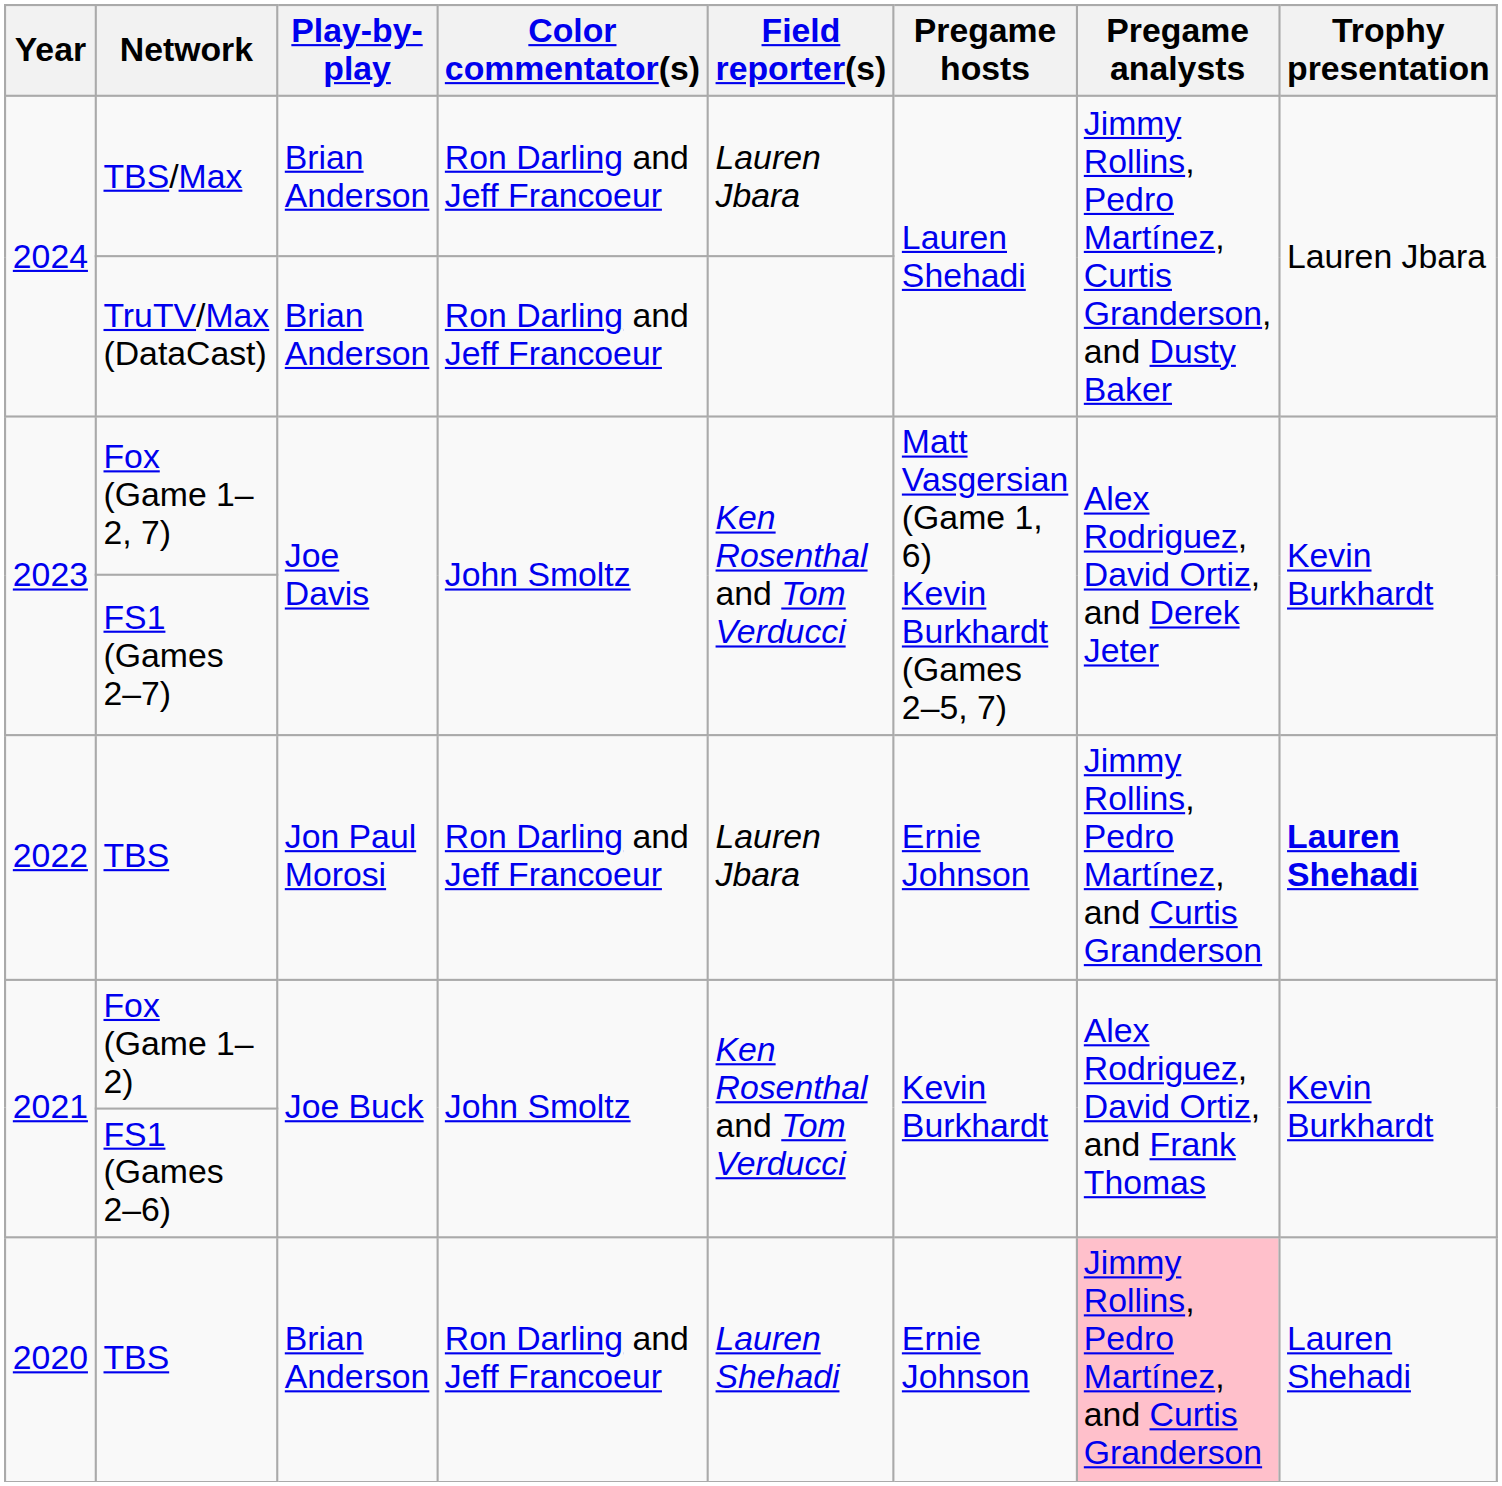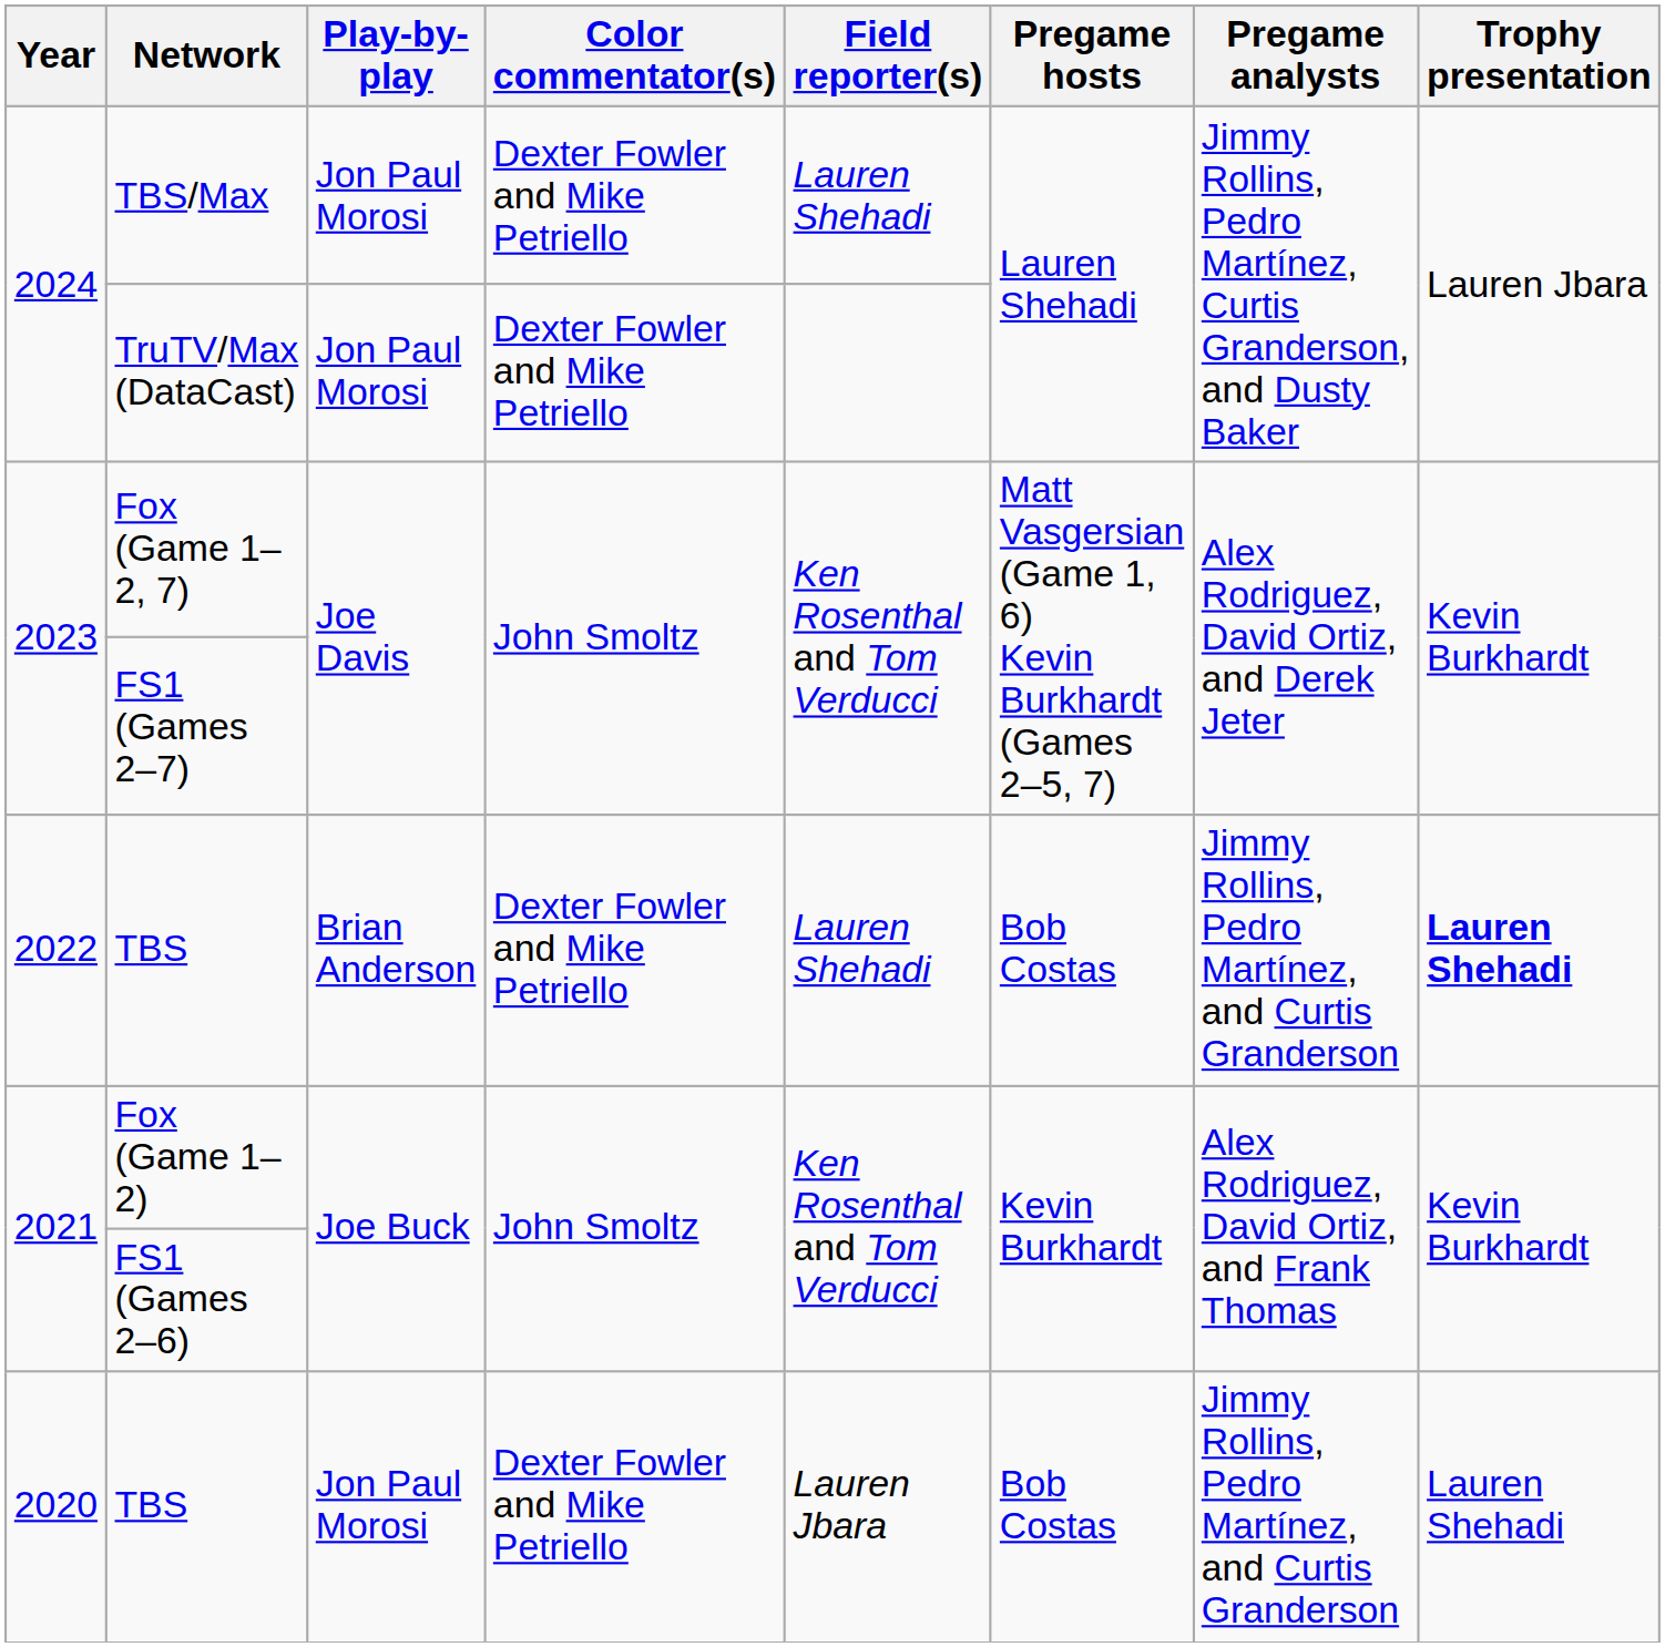 <table class="wikitable">
 <tr>
 <th>Year</th>
 <th>Network</th>
 <th><a href='#'>Play-by-play</a></th>
 <th><a href='#'>Color commentator</a>(s)</th>
 <th><a href='#'>Field reporter</a>(s)</th>
 <th>Pregame hosts</th>
 <th>Pregame analysts</th>
 <th>Trophy presentation</th>
 </tr>
 <tr>
 <td rowspan=2><a href='#'>2024</a></td>
 <td><a href='#'>TBS</a>/<a href='#'>Max</a></td>
-<td><a href='#'>Brian Anderson</a></td>
-<td><a href='#'>Ron Darling</a> and <a href='#'>Jeff Francoeur</a></td>
-<td><em>Lauren Jbara</em></td>
+<td><a href='#'>Jon Paul Morosi</a></td>
+<td><a href='#'>Dexter Fowler</a> and <a href='#'>Mike Petriello</a></td>
+<td><em><a href='#'>Lauren Shehadi</a></em></td>
 <td rowspan=2><a href='#'>Lauren Shehadi</a></td>
 <td rowspan=2><a href='#'>Jimmy Rollins</a>, <a href='#'>Pedro Martínez</a>, <a href='#'>Curtis Granderson</a>, and <a href='#'>Dusty Baker</a></td>
 <td rowspan=2>Lauren Jbara</td>
 </tr>
 <tr>
 <td><a href='#'>TruTV</a>/<a href='#'>Max</a> (DataCast)</td>
-<td><a href='#'>Brian Anderson</a></td>
-<td><a href='#'>Ron Darling</a> and <a href='#'>Jeff Francoeur</a></td>
+<td><a href='#'>Jon Paul Morosi</a></td>
+<td><a href='#'>Dexter Fowler</a> and <a href='#'>Mike Petriello</a></td>
 <td></td>
 </tr>
 <tr>
 <td rowspan="2"><a href='#'>2023</a></td>
 <td><a href='#'>Fox</a> (Game 1–2, 7)</td>
 <td rowspan="2"><a href='#'>Joe Davis</a></td>
 <td rowspan="2"><a href='#'>John Smoltz</a></td>
 <td rowspan="2"><em><a href='#'>Ken Rosenthal</a></em> and <em><a href='#'>Tom Verducci</a></em></td>
 <td rowspan="2"><a href='#'>Matt Vasgersian</a> (Game 1, 6)<br><a href='#'>Kevin Burkhardt</a> (Games 2–5, 7)</td>
 <td rowspan="2"><a href='#'>Alex Rodriguez</a>, <a href='#'>David Ortiz</a>, and <a href='#'>Derek Jeter</a></td>
 <td rowspan="2"><a href='#'>Kevin Burkhardt</a></td>
 </tr>
 <tr>
 <td><a href='#'>FS1</a> (Games 2–7)</td>
 </tr>
 <tr>
 <td><a href='#'>2022</a></td>
 <td><a href='#'>TBS</a></td>
-<td><a href='#'>Jon Paul Morosi</a></td>
-<td><a href='#'>Ron Darling</a> and <a href='#'>Jeff Francoeur</a></td>
-<td><em>Lauren Jbara</em></td>
-<td><a href='#'>Ernie Johnson</a></td>
+<td><a href='#'>Brian Anderson</a></td>
+<td><a href='#'>Dexter Fowler</a> and <a href='#'>Mike Petriello</a></td>
+<td><em><a href='#'>Lauren Shehadi</a></em></td>
+<td><a href='#'>Bob Costas</a></td>
 <td><a href='#'>Jimmy Rollins</a>, <a href='#'>Pedro Martínez</a>, and <a href='#'>Curtis Granderson</a></td>
 <td><strong><a href='#'>Lauren Shehadi</a></strong></td>
 </tr>
 <tr>
 <td rowspan="2"><a href='#'>2021</a></td>
 <td><a href='#'>Fox</a> (Game 1–2)</td>
 <td rowspan="2"><a href='#'>Joe Buck</a></td>
 <td rowspan="2"><a href='#'>John Smoltz</a></td>
 <td rowspan="2"><em><a href='#'>Ken Rosenthal</a></em> and <em><a href='#'>Tom Verducci</a></em></td>
 <td rowspan="2"><a href='#'>Kevin Burkhardt</a></td>
 <td rowspan="2"><a href='#'>Alex Rodriguez</a>, <a href='#'>David Ortiz</a>, and <a href='#'>Frank Thomas</a></td>
 <td rowspan="2"><a href='#'>Kevin Burkhardt</a></td>
 </tr>
 <tr>
 <td><a href='#'>FS1</a> (Games 2–6)</td>
 </tr>
 <tr>
 <td><a href='#'>2020</a></td>
 <td><a href='#'>TBS</a></td>
-<td><a href='#'>Brian Anderson</a></td>
-<td><a href='#'>Ron Darling</a> and <a href='#'>Jeff Francoeur</a></td>
-<td><em><a href='#'>Lauren Shehadi</a></em></td>
-<td><a href='#'>Ernie Johnson</a></td>
-<td style="background: pink;"><a href='#'>Jimmy Rollins</a>, <a href='#'>Pedro Martínez</a>, and <a href='#'>Curtis Granderson</a></td>
+<td><a href='#'>Jon Paul Morosi</a></td>
+<td><a href='#'>Dexter Fowler</a> and <a href='#'>Mike Petriello</a></td>
+<td><em>Lauren Jbara</em></td>
+<td><a href='#'>Bob Costas</a></td>
+<td><a href='#'>Jimmy Rollins</a>, <a href='#'>Pedro Martínez</a>, and <a href='#'>Curtis Granderson</a></td>
 <td><a href='#'>Lauren Shehadi</a></td>
 </tr>
 </table>
